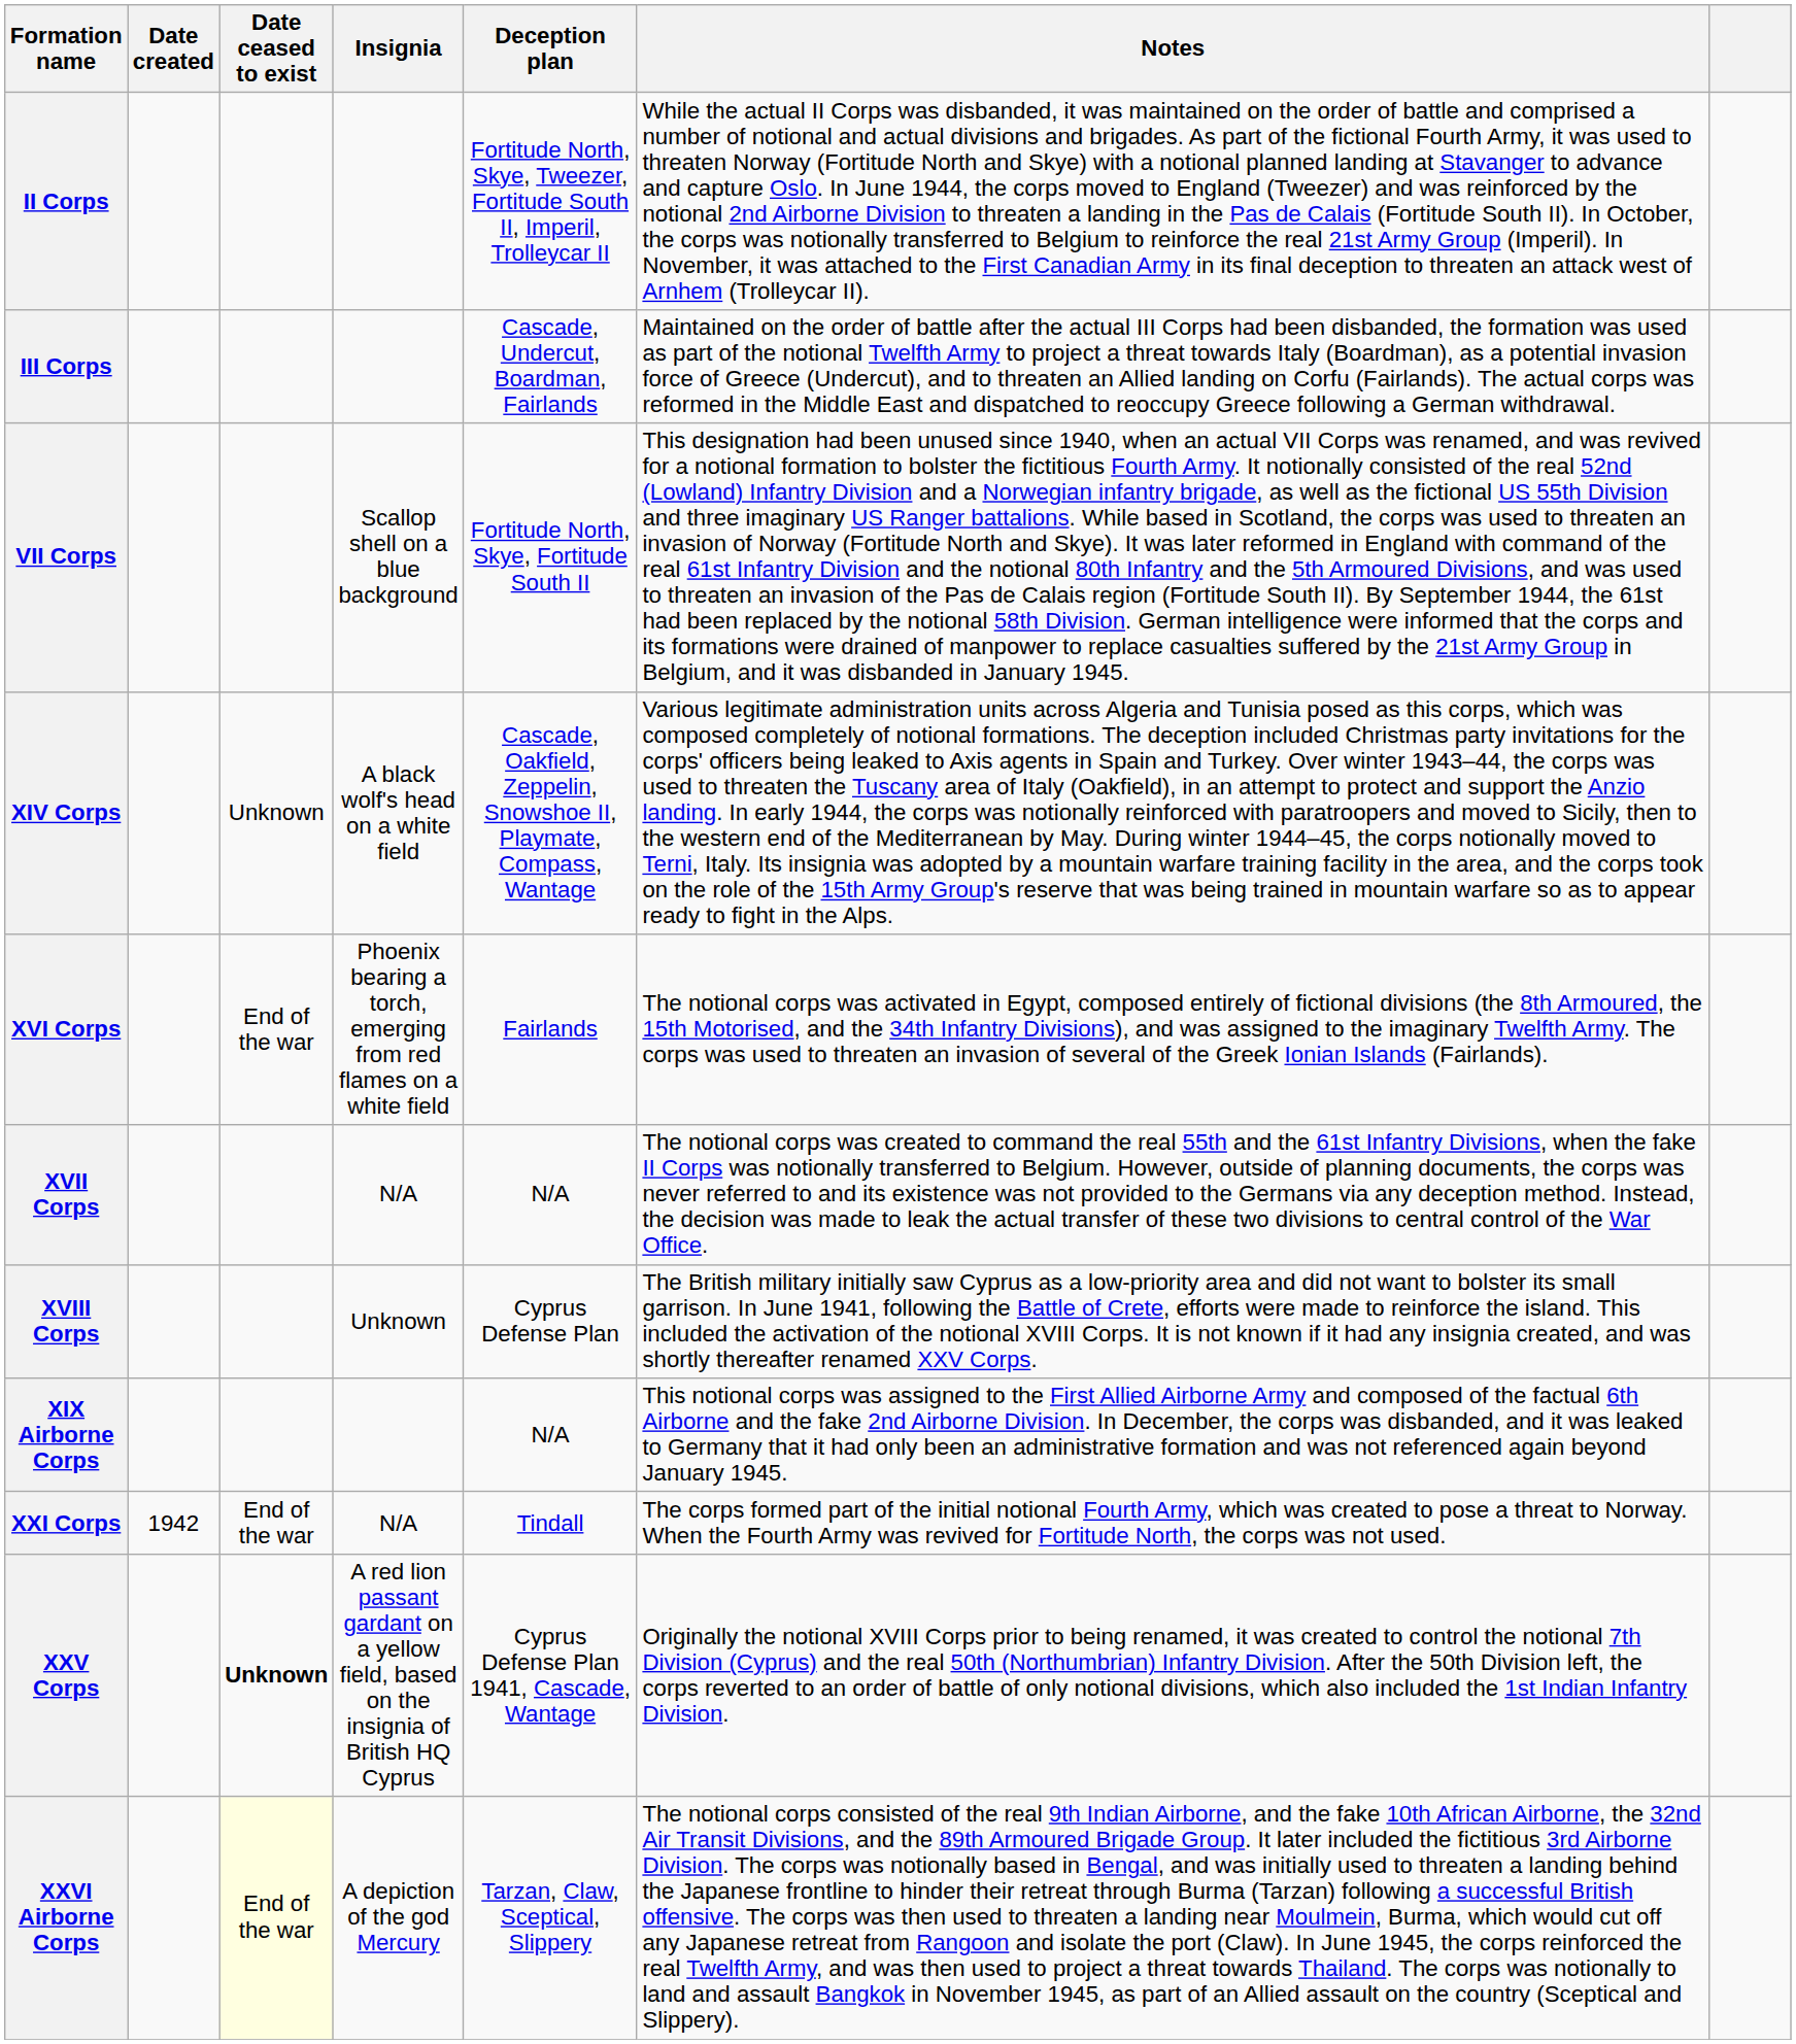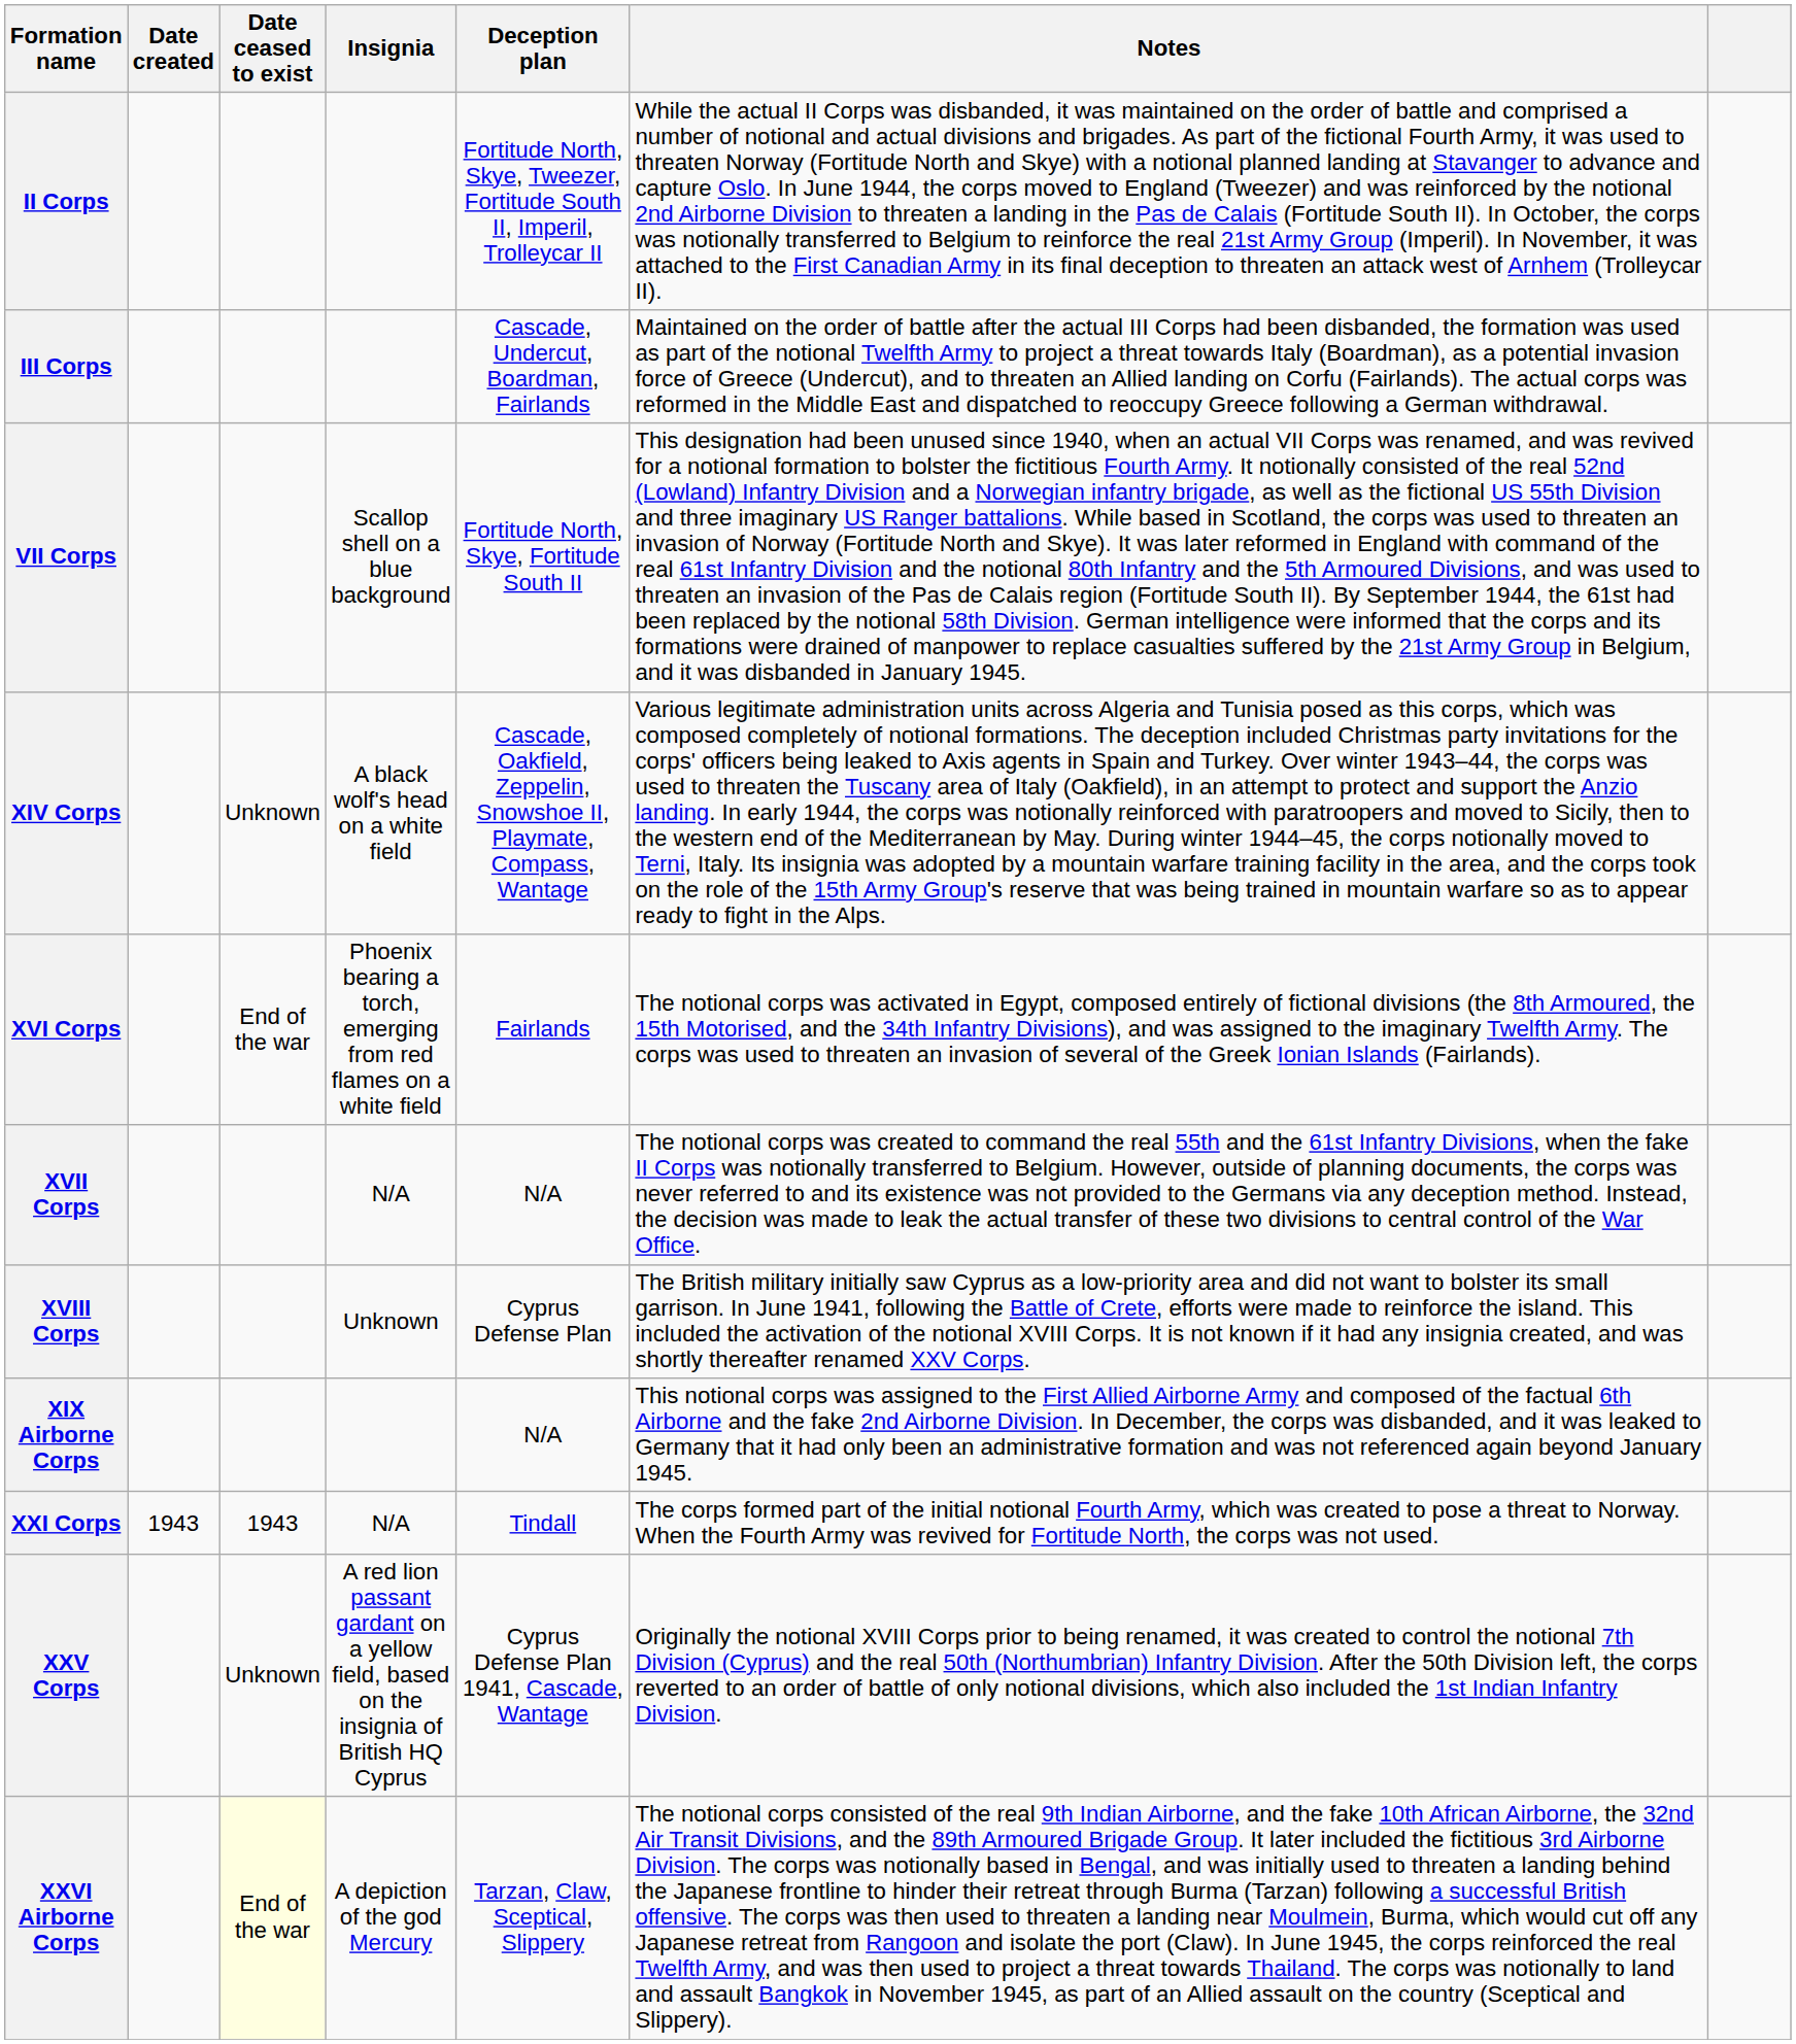 <table class="wikitable sortable plainrowheaders" style="text-align: left; border-spacing: 2px; border: 1px solid darkgray;">
 <tr>
 <th width="5%" scope="col">Formation name</th>
 <th width=5% scope="col">Date created</th>
 <th width=5% scope="col">Date ceased to exist</th>
 <th class=unsortable width=5% scope="col">Insignia</th>
 <th class=unsortable width=10% scope="col">Deception plan</th>
 <th class=unsortable width=65% scope="col">Notes</th>
 <th class=unsortable width=5% scope="col"></th>
 </tr>
 <tr>
 <th scope="row" style="text-align:center;"><a href='#'>II Corps</a></th>
 <td align="center"></td>
 <td align="center"></td>
 <td align="center"></td>
 <td align="center"><a href='#'>Fortitude North</a>, <a href='#'>Skye</a>, <a href='#'>Tweezer</a>, <a href='#'>Fortitude South II</a>, <a href='#'>Imperil</a>, <a href='#'>Trolleycar II</a></td>
 <td align="left">While the actual II Corps was disbanded, it was maintained on the order of battle and comprised a number of notional and actual divisions and brigades. As part of the fictional Fourth Army, it was used to threaten Norway (Fortitude North and Skye) with a notional planned landing at <a href='#'>Stavanger</a> to advance and capture <a href='#'>Oslo</a>. In June 1944, the corps moved to England (Tweezer) and was reinforced by the notional <a href='#'>2nd Airborne Division</a> to threaten a landing in the <a href='#'>Pas de Calais</a> (Fortitude South II). In October, the corps was notionally transferred to Belgium to reinforce the real <a href='#'>21st Army Group</a> (Imperil). In November, it was attached to the <a href='#'>First Canadian Army</a> in its final deception to threaten an attack west of <a href='#'>Arnhem</a> (Trolleycar II).</td>
 <td align="center"></td>
 </tr>
 <tr>
 <th scope="row" style="text-align:center;"><a href='#'>III Corps</a></th>
 <td align="center"></td>
 <td align="center"></td>
 <td align="center"></td>
 <td align="center"><a href='#'>Cascade</a>, <a href='#'>Undercut</a>, <a href='#'>Boardman</a>, <a href='#'>Fairlands</a></td>
 <td align="left">Maintained on the order of battle after the actual III Corps had been disbanded, the formation was used as part of the notional <a href='#'>Twelfth Army</a> to project a threat towards Italy (Boardman), as a potential invasion force of Greece (Undercut), and to threaten an Allied landing on Corfu (Fairlands). The actual corps was reformed in the Middle East and dispatched to reoccupy Greece following a German withdrawal.</td>
 <td align="center"></td>
 </tr>
 <tr>
 <th scope="row" style="text-align:center;"><a href='#'>VII Corps</a></th>
 <td align="center"></td>
 <td align="center"></td>
 <td align="center">Scallop shell on a blue background</td>
 <td align="center"><a href='#'>Fortitude North</a>, <a href='#'>Skye</a>, <a href='#'>Fortitude South II</a></td>
 <td align="left">This designation had been unused since 1940, when an actual VII Corps was renamed, and was revived for a notional formation to bolster the fictitious <a href='#'>Fourth Army</a>. It notionally consisted of the real <a href='#'>52nd (Lowland) Infantry Division</a> and a <a href='#'>Norwegian infantry brigade</a>, as well as the fictional <a href='#'>US 55th Division</a> and three imaginary <a href='#'>US Ranger battalions</a>. While based in Scotland, the corps was used to threaten an invasion of Norway (Fortitude North and Skye). It was later reformed in England with command of the real <a href='#'>61st Infantry Division</a> and the notional <a href='#'>80th Infantry</a> and the <a href='#'>5th Armoured Divisions</a>, and was used to threaten an invasion of the Pas de Calais region (Fortitude South II). By September 1944, the 61st had been replaced by the notional <a href='#'>58th Division</a>. German intelligence were informed that the corps and its formations were drained of manpower to replace casualties suffered by the <a href='#'>21st Army Group</a> in Belgium, and it was disbanded in January 1945.</td>
 <td align="center"></td>
 </tr>
 <tr>
 <th scope="row" style="text-align:center;"><a href='#'>XIV Corps</a></th>
 <td align="center"></td>
 <td align="center">Unknown</td>
 <td align="center">A black wolf's head on a white field</td>
 <td align="center"><a href='#'>Cascade</a>, <a href='#'>Oakfield</a>, <a href='#'>Zeppelin</a>, <a href='#'>Snowshoe II</a>, <a href='#'>Playmate</a>, <a href='#'>Compass</a>, <a href='#'>Wantage</a></td>
 <td align="left">Various legitimate administration units across Algeria and Tunisia posed as this corps, which was composed completely of notional formations. The deception included Christmas party invitations for the corps' officers being leaked to Axis agents in Spain and Turkey. Over winter 1943–44, the corps was used to threaten the <a href='#'>Tuscany</a> area of Italy (Oakfield), in an attempt to protect and support the <a href='#'>Anzio landing</a>. In early 1944, the corps was notionally reinforced with paratroopers and moved to Sicily, then to the western end of the Mediterranean by May. During winter 1944–45, the corps notionally moved to <a href='#'>Terni</a>, Italy. Its insignia was adopted by a mountain warfare training facility in the area, and the corps took on the role of the <a href='#'>15th Army Group</a>'s reserve that was being trained in mountain warfare so as to appear ready to fight in the Alps.</td>
 <td align="center"></td>
 </tr>
 <tr>
 <th scope="row" style="text-align:center;"><a href='#'>XVI Corps</a></th>
 <td align="center"></td>
 <td align="center">End of the war</td>
 <td align="center">Phoenix bearing a torch, emerging from red flames on a white field</td>
 <td align="center"><a href='#'>Fairlands</a></td>
 <td align="left">The notional corps was activated in Egypt, composed entirely of fictional divisions (the <a href='#'>8th Armoured</a>, the <a href='#'>15th Motorised</a>, and the <a href='#'>34th Infantry Divisions</a>), and was assigned to the imaginary <a href='#'>Twelfth Army</a>. The corps was used to threaten an invasion of several of the Greek <a href='#'>Ionian Islands</a> (Fairlands).</td>
 <td align="center"></td>
 </tr>
 <tr>
 <th scope="row" style="text-align:center;"><a href='#'>XVII Corps</a></th>
 <td align="center"></td>
 <td align="center"></td>
 <td align="center">N/A</td>
 <td align="center">N/A</td>
 <td align="left">The notional corps was created to command the real <a href='#'>55th</a> and the <a href='#'>61st Infantry Divisions</a>, when the fake <a href='#'>II Corps</a> was notionally transferred to Belgium. However, outside of planning documents, the corps was never referred to and its existence was not provided to the Germans via any deception method. Instead, the decision was made to leak the actual transfer of these two divisions to central control of the <a href='#'>War Office</a>.</td>
 <td align="center"></td>
 </tr>
 <tr>
 <th scope="row" style="text-align:center;"><a href='#'>XVIII Corps</a></th>
 <td align="center"></td>
 <td align="center"></td>
 <td align="center">Unknown</td>
 <td align="center">Cyprus Defense Plan</td>
 <td align="left">The British military initially saw Cyprus as a low-priority area and did not want to bolster its small garrison. In June 1941, following the <a href='#'>Battle of Crete</a>, efforts were made to reinforce the island. This included the activation of the notional XVIII Corps. It is not known if it had any insignia created, and was shortly thereafter renamed <a href='#'>XXV Corps</a>.</td>
 <td align="center"></td>
 </tr>
 <tr>
 <th scope="row" style="text-align:center;"><a href='#'>XIX Airborne Corps</a></th>
 <td align="center"></td>
 <td align="center"></td>
 <td align="center"></td>
 <td align="center">N/A</td>
 <td align="left">This notional corps was assigned to the <a href='#'>First Allied Airborne Army</a> and composed of the factual <a href='#'>6th Airborne</a> and the fake <a href='#'>2nd Airborne Division</a>. In December, the corps was disbanded, and it was leaked to Germany that it had only been an administrative formation and was not referenced again beyond January 1945.</td>
 <td align="center"><br></td>
 </tr>
 <tr>
 <th scope="row" style="text-align:center;"><a href='#'>XXI Corps</a></th>
-<td align="center">1942</td>
-<td align="center">End of the war</td>
+<td align="center">1943</td>
+<td align="center">1943</td>
 <td align="center">N/A</td>
 <td align="center"><a href='#'>Tindall</a></td>
 <td align="left">The corps formed part of the initial notional <a href='#'>Fourth Army</a>, which was created to pose a threat to Norway. When the Fourth Army was revived for <a href='#'>Fortitude North</a>, the corps was not used.</td>
 <td align="center"></td>
 </tr>
 <tr>
 <th scope="row" style="text-align:center;"><a href='#'>XXV Corps</a></th>
 <td align="center"></td>
-<td align="center"><strong>Unknown</strong></td>
+<td align="center">Unknown</td>
 <td align="center">A red lion <a href='#'>passant gardant</a> on a yellow field, based on the insignia of British HQ Cyprus</td>
 <td align="center">Cyprus Defense Plan 1941, <a href='#'>Cascade</a>, <a href='#'>Wantage</a></td>
 <td align="left">Originally the notional XVIII Corps prior to being renamed, it was created to control the notional <a href='#'>7th Division (Cyprus)</a> and the real <a href='#'>50th (Northumbrian) Infantry Division</a>. After the 50th Division left, the corps reverted to an order of battle of only notional divisions, which also included the <a href='#'>1st Indian Infantry Division</a>.</td>
 <td align="center"></td>
 </tr>
 <tr>
 <th scope="row" style="text-align:center;"><a href='#'>XXVI Airborne Corps</a></th>
 <td align="center"></td>
 <td align="center" style="background: lightyellow;">End of the war</td>
 <td align="center">A depiction of the god <a href='#'>Mercury</a></td>
 <td align="center"><a href='#'>Tarzan</a>, <a href='#'>Claw</a>, <a href='#'>Sceptical</a>, <a href='#'>Slippery</a></td>
 <td align="left">The notional corps consisted of the real <a href='#'>9th Indian Airborne</a>, and the fake <a href='#'>10th African Airborne</a>, the <a href='#'>32nd Air Transit Divisions</a>, and the <a href='#'>89th Armoured Brigade Group</a>. It later included the fictitious <a href='#'>3rd Airborne Division</a>. The corps was notionally based in <a href='#'>Bengal</a>, and was initially used to threaten a landing behind the Japanese frontline to hinder their retreat through Burma (Tarzan) following <a href='#'>a successful British offensive</a>. The corps was then used to threaten a landing near <a href='#'>Moulmein</a>, Burma, which would cut off any Japanese retreat from <a href='#'>Rangoon</a> and isolate the port (Claw). In June 1945, the corps reinforced the real <a href='#'>Twelfth Army</a>, and was then used to project a threat towards <a href='#'>Thailand</a>. The corps was notionally to land and assault <a href='#'>Bangkok</a> in November 1945, as part of an Allied assault on the country (Sceptical and Slippery).</td>
 <td align="center"></td>
 </tr>
 </table>
